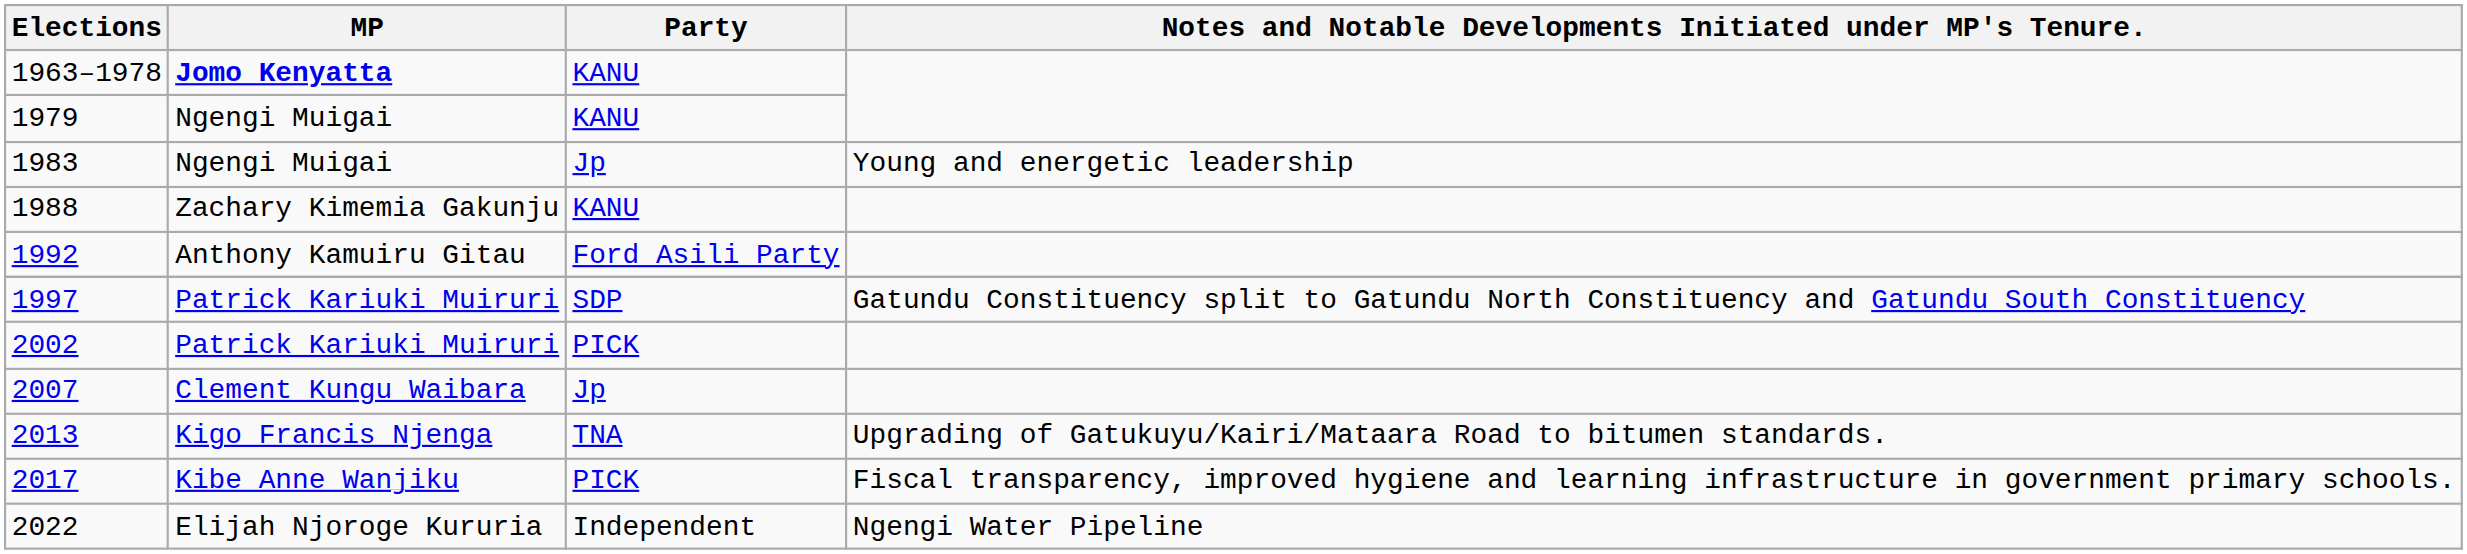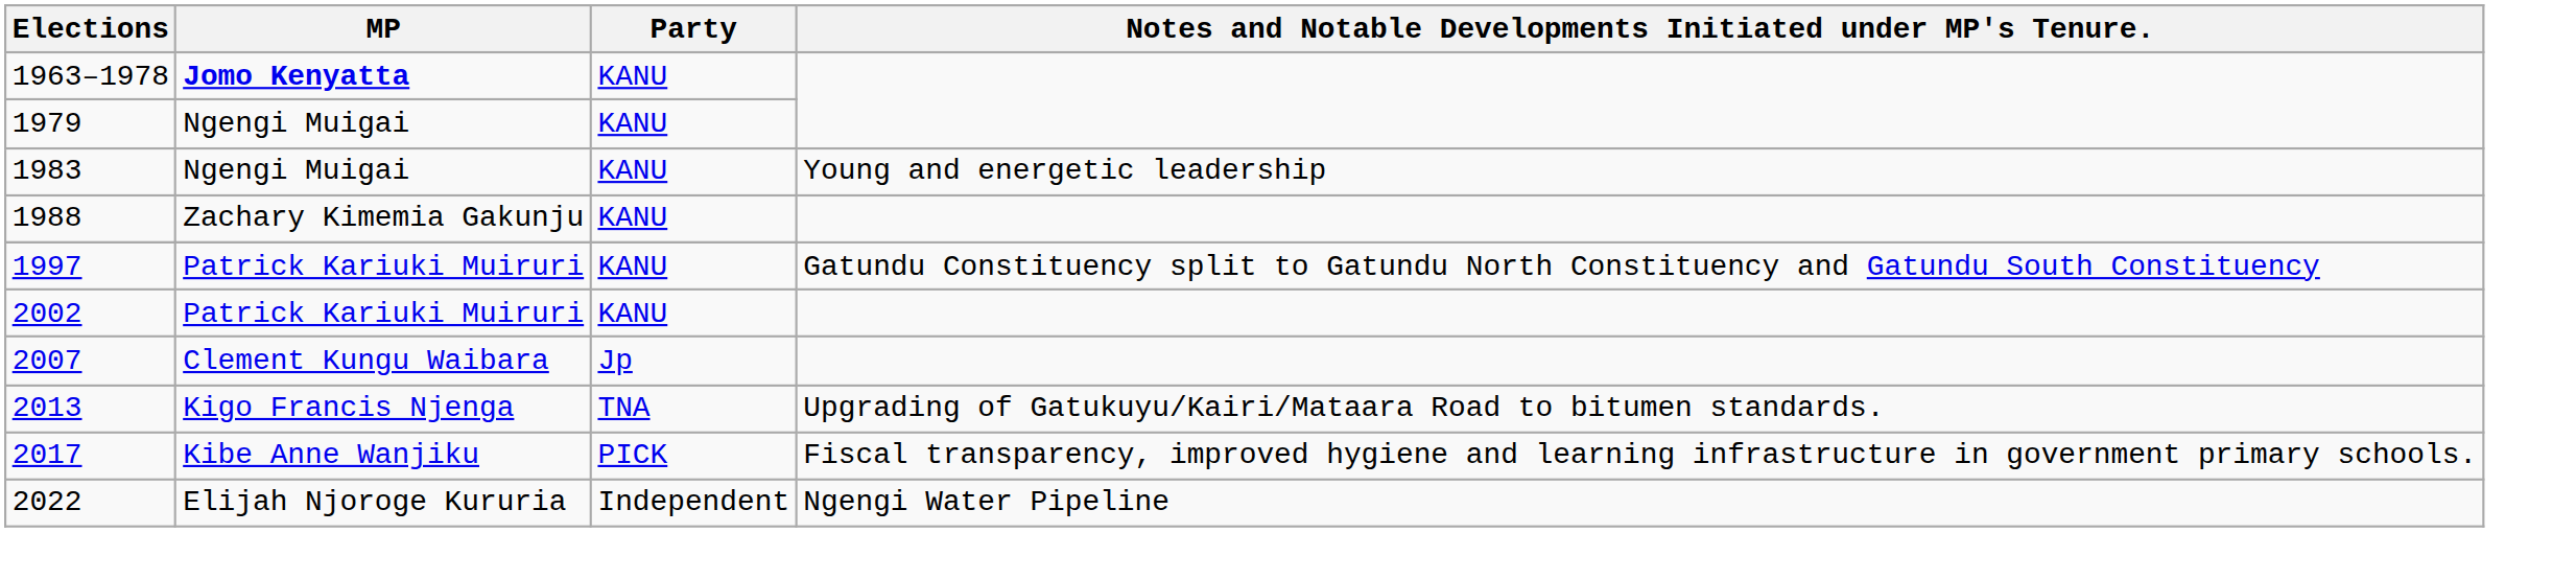 <table class="wikitable">
 <tr>
 <th>Elections</th>
 <th>MP</th>
 <th>Party</th>
 <th>Notes and Notable Developments Initiated under MP's Tenure.</th>
 </tr>
 <tr>
 <td>1963–1978</td>
 <td><strong><a href='#'>Jomo Kenyatta</a></strong></td>
 <td><a href='#'>KANU</a></td>
 </tr>
 <tr>
 <td>1979</td>
 <td>Ngengi  Muigai</td>
 <td><a href='#'>KANU</a></td>
 </tr>
 <tr>
 <td>1983</td>
 <td>Ngengi Muigai</td>
-<td><a href='#'>Jp</a></td>
+<td><a href='#'>KANU</a></td>
 <td>Young and energetic leadership</td>
 </tr>
 <tr>
 <td>1988</td>
 <td>Zachary Kimemia Gakunju</td>
 <td><a href='#'>KANU</a></td>
 </tr>
 <tr>
-<td><a href='#'>1992</a></td>
-<td>Anthony Kamuiru Gitau</td>
-<td><a href='#'>Ford Asili Party</a></td>
-<td></td>
-</tr>
-<tr>
 </tr>
 <tr>
 <td><a href='#'>1997</a></td>
 <td><a href='#'>Patrick Kariuki Muiruri</a></td>
-<td><a href='#'>SDP</a></td>
+<td><a href='#'>KANU</a></td>
 <td>Gatundu Constituency split to Gatundu North Constituency  and <a href='#'>Gatundu South Constituency</a></td>
 </tr>
 <tr>
 <td><a href='#'>2002</a></td>
 <td><a href='#'>Patrick Kariuki Muiruri</a></td>
-<td><a href='#'>PICK</a></td>
+<td><a href='#'>KANU</a></td>
 </tr>
 <tr>
 <td><a href='#'>2007</a></td>
 <td><a href='#'>Clement Kungu Waibara</a></td>
 <td><a href='#'>Jp</a></td>
 <td></td>
 </tr>
 <tr>
 <td><a href='#'>2013</a></td>
 <td><a href='#'>Kigo Francis Njenga</a></td>
 <td><a href='#'>TNA</a></td>
 <td>Upgrading of Gatukuyu/Kairi/Mataara Road to bitumen standards.</td>
 </tr>
 <tr>
 <td><a href='#'>2017</a></td>
 <td><a href='#'>Kibe Anne Wanjiku</a></td>
 <td><a href='#'>PICK</a></td>
 <td>Fiscal transparency, improved hygiene and learning infrastructure in government primary schools.</td>
 </tr>
 <tr>
 <td>2022</td>
 <td>Elijah Njoroge Kururia</td>
 <td>Independent</td>
 <td>Ngengi Water Pipeline</td>
 </tr>
 </table>
